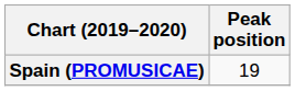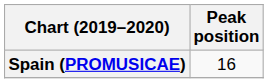 <table class="wikitable sortable plainrowheaders" style="text-align:center">
 <tr>
 <th scope="col">Chart (2019–2020)</th>
 <th scope="col">Peak<br>position</th>
 </tr>
 <tr>
 <th scope="row">Spain (<a href='#'>PROMUSICAE</a>)</th>
-<td>19</td>
+<td>16</td>
 </tr>
 <tr>
 </tr>
 <tr>
 </tr>
 </table>
